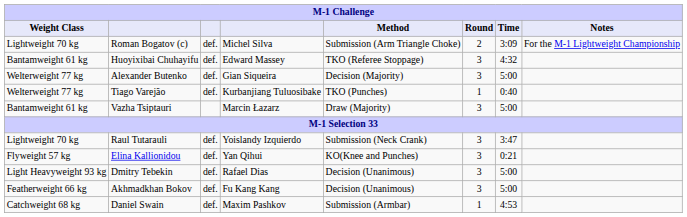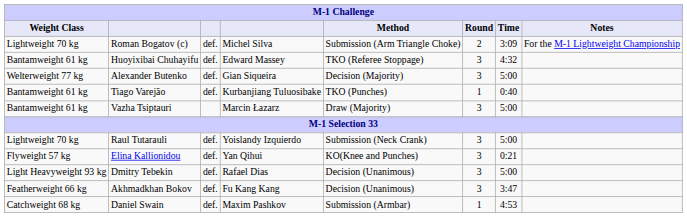 <table class="wikitable" style="font-size: 80%;">
 <tr>
 <th colspan="8" style="background-color: #ccf; color: #000080; text-align: center;"><strong>M-1 Challenge</strong></th>
 </tr>
 <tr>
 <th colspan="1" style="background-color: #E6E8FA; color: #000000; text-align: center;">Weight Class</th>
 <th colspan="1" style="background-color: #E6E8FA; color: #000000; text-align: center;"></th>
 <th colspan="1" style="background-color: #E6E8FA; color: #000000; text-align: center;"></th>
 <th colspan="1" style="background-color: #E6E8FA; color: #000000; text-align: center;"></th>
 <th colspan="1" style="background-color: #E6E8FA; color: #000000; text-align: center;">Method</th>
 <th colspan="1" style="background-color: #E6E8FA; color: #000000; text-align: center;">Round</th>
 <th colspan="1" style="background-color: #E6E8FA; color: #000000; text-align: center;">Time</th>
 <th colspan="1" style="background-color: #E6E8FA; color: #000000; text-align: center;">Notes</th>
 </tr>
 <tr>
 <td>Lightweight 70 kg</td>
 <td> Roman Bogatov (c)</td>
 <td>def.</td>
 <td> Michel Silva</td>
 <td>Submission (Arm Triangle Choke)</td>
 <td align=center>2</td>
 <td align=center>3:09</td>
 <td>For the <a href='#'>M-1 Lightweight Championship</a></td>
 </tr>
 <tr>
 <td>Bantamweight 61 kg</td>
 <td> Huoyixibai Chuhayifu</td>
 <td>def.</td>
 <td> Edward Massey</td>
 <td>TKO (Referee Stoppage)</td>
 <td align=center>3</td>
 <td align=center>4:32</td>
 <td></td>
 </tr>
 <tr>
 <td>Welterweight 77 kg</td>
 <td> Alexander Butenko</td>
 <td>def.</td>
 <td> Gian Siqueira</td>
 <td>Decision (Majority)</td>
 <td align=center>3</td>
 <td align=center>5:00</td>
 <td></td>
 </tr>
 <tr>
-<td>Welterweight 77 kg</td>
+<td>Bantamweight 61 kg</td>
 <td> Tiago Varejão</td>
 <td>def.</td>
 <td> Kurbanjiang Tuluosibake</td>
 <td>TKO (Punches)</td>
 <td align=center>1</td>
 <td align=center>0:40</td>
 <td></td>
 </tr>
 <tr>
 <td>Bantamweight 61 kg</td>
 <td> Vazha Tsiptauri</td>
 <td></td>
 <td> Marcin Łazarz</td>
 <td>Draw (Majority)</td>
 <td align=center>3</td>
 <td align=center>5:00</td>
 <td></td>
 </tr>
 <tr>
 <th colspan="8" style="background-color: #ccf; color: #000080; text-align: center;"><strong>M-1 Selection 33</strong></th>
 </tr>
 <tr>
 <td>Lightweight 70 kg</td>
 <td> Raul Tutarauli</td>
 <td>def.</td>
 <td> Yoislandy Izquierdo</td>
 <td>Submission (Neck Crank)</td>
 <td align=center>3</td>
-<td align=center>3:47</td>
+<td align=center>5:00</td>
 <td></td>
 </tr>
 <tr>
 <td>Flyweight 57 kg</td>
 <td> <a href='#'>Elina Kallionidou</a></td>
 <td>def.</td>
 <td> Yan Qihui</td>
 <td>KO(Knee and Punches)</td>
 <td align=center>3</td>
 <td align=center>0:21</td>
 <td></td>
 </tr>
 <tr>
 <td>Light Heavyweight 93 kg</td>
 <td> Dmitry Tebekin</td>
 <td>def.</td>
 <td> Rafael Dias</td>
 <td>Decision (Unanimous)</td>
 <td align=center>3</td>
 <td align=center>5:00</td>
 <td></td>
 </tr>
 <tr>
 <td>Featherweight 66 kg</td>
 <td> Akhmadkhan Bokov</td>
 <td>def.</td>
 <td> Fu Kang Kang</td>
 <td>Decision (Unanimous)</td>
 <td align=center>3</td>
-<td align=center>5:00</td>
+<td align=center>3:47</td>
 <td></td>
 </tr>
 <tr>
 <td>Catchweight 68 kg</td>
 <td> Daniel Swain</td>
 <td>def.</td>
 <td> Maxim Pashkov</td>
 <td>Submission (Armbar)</td>
 <td align=center>1</td>
 <td align=center>4:53</td>
 <td></td>
 </tr>
 </table>
